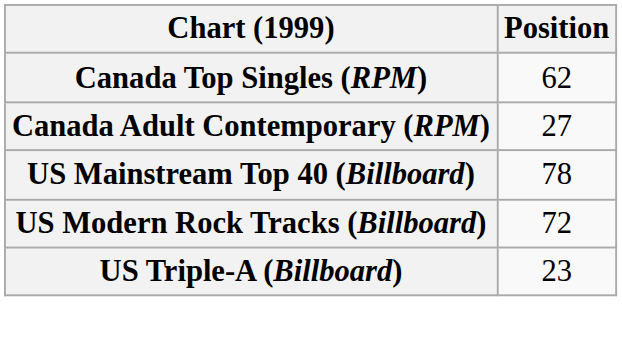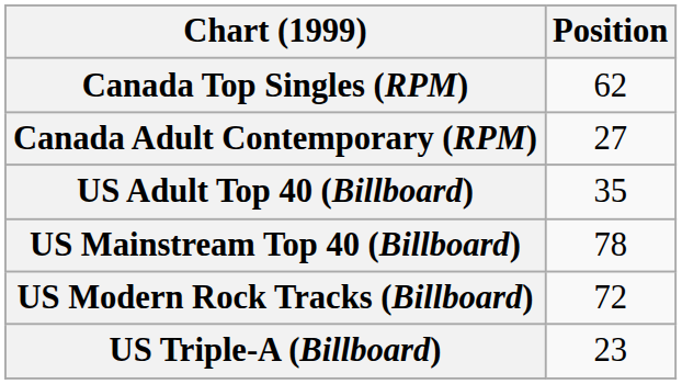 <table class="wikitable sortable plainrowheaders" style="text-align:center">
 <tr>
 <th scope="col">Chart (1999)</th>
 <th scope="col">Position</th>
 </tr>
 <tr>
 <th scope="row">Canada Top Singles (<em>RPM</em>)</th>
 <td>62</td>
 </tr>
 <tr>
 <th scope="row">Canada Adult Contemporary (<em>RPM</em>)</th>
 <td>27</td>
 </tr>
 <tr>
+<th scope="row">US Adult Top 40 (<em>Billboard</em>)</th>
+<td>35</td>
+</tr>
+<tr>
 <th scope="row">US Mainstream Top 40 (<em>Billboard</em>)</th>
 <td>78</td>
 </tr>
 <tr>
 <th scope="row">US Modern Rock Tracks (<em>Billboard</em>)</th>
 <td>72</td>
 </tr>
 <tr>
 <th scope="row">US Triple-A (<em>Billboard</em>)</th>
 <td>23</td>
 </tr>
 </table>
